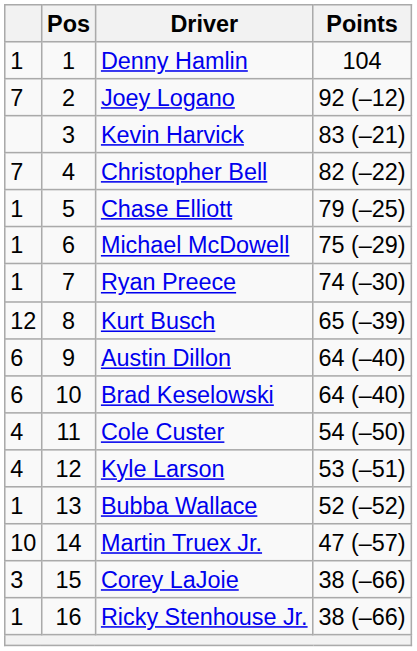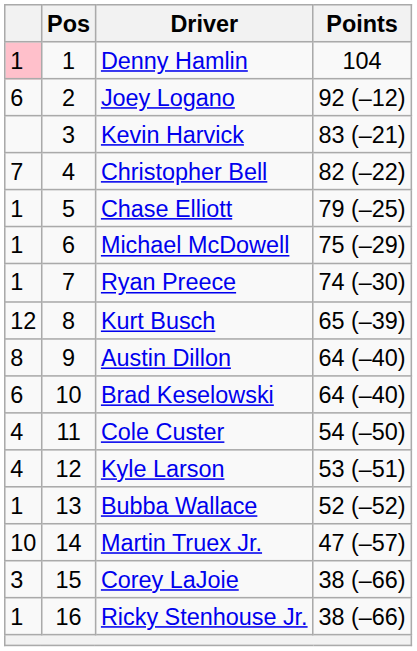 <table class="wikitable" style="font-size: 95%;">
 <tr>
 <th></th>
 <th>Pos</th>
 <th>Driver</th>
 <th>Points</th>
 </tr>
 <tr>
-<td align="left"> 1</td>
+<td align="left" style="background: pink;"> 1</td>
 <td style="text-align:center;">1</td>
 <td><a href='#'>Denny Hamlin</a></td>
 <td style="text-align:center;">104</td>
 </tr>
 <tr>
-<td align="left"> 7</td>
+<td align="left"> 6</td>
 <td style="text-align:center;">2</td>
 <td><a href='#'>Joey Logano</a></td>
 <td style="text-align:center;">92 (–12)</td>
 </tr>
 <tr>
 <td align="left"></td>
 <td style="text-align:center;">3</td>
 <td><a href='#'>Kevin Harvick</a></td>
 <td style="text-align:center;">83 (–21)</td>
 </tr>
 <tr>
 <td align="left"> 7</td>
 <td style="text-align:center;">4</td>
 <td><a href='#'>Christopher Bell</a></td>
 <td style="text-align:center;">82 (–22)</td>
 </tr>
 <tr>
 <td align="left"> 1</td>
 <td style="text-align:center;">5</td>
 <td><a href='#'>Chase Elliott</a></td>
 <td style="text-align:center;">79 (–25)</td>
 </tr>
 <tr>
 <td align="left"> 1</td>
 <td style="text-align:center;">6</td>
 <td><a href='#'>Michael McDowell</a></td>
 <td style="text-align:center;">75 (–29)</td>
 </tr>
 <tr>
 <td align="left"> 1</td>
 <td style="text-align:center;">7</td>
 <td><a href='#'>Ryan Preece</a></td>
 <td style="text-align:center;">74 (–30)</td>
 </tr>
 <tr>
 <td align="left"> 12</td>
 <td style="text-align:center;">8</td>
 <td><a href='#'>Kurt Busch</a></td>
 <td style="text-align:center;">65 (–39)</td>
 </tr>
 <tr>
-<td align="left"> 6</td>
+<td align="left"> 8</td>
 <td style="text-align:center;">9</td>
 <td><a href='#'>Austin Dillon</a></td>
 <td style="text-align:center;">64 (–40)</td>
 </tr>
 <tr>
 <td align="left"> 6</td>
 <td style="text-align:center;">10</td>
 <td><a href='#'>Brad Keselowski</a></td>
 <td style="text-align:center;">64 (–40)</td>
 </tr>
 <tr>
 <td align="left"> 4</td>
 <td style="text-align:center;">11</td>
 <td><a href='#'>Cole Custer</a></td>
 <td style="text-align:center;">54 (–50)</td>
 </tr>
 <tr>
 <td align="left"> 4</td>
 <td style="text-align:center;">12</td>
 <td><a href='#'>Kyle Larson</a></td>
 <td style="text-align:center;">53 (–51)</td>
 </tr>
 <tr>
 <td align="left"> 1</td>
 <td style="text-align:center;">13</td>
 <td><a href='#'>Bubba Wallace</a></td>
 <td style="text-align:center;">52 (–52)</td>
 </tr>
 <tr>
 <td align="left"> 10</td>
 <td style="text-align:center;">14</td>
 <td><a href='#'>Martin Truex Jr.</a></td>
 <td style="text-align:center;">47 (–57)</td>
 </tr>
 <tr>
 <td align="left"> 3</td>
 <td style="text-align:center;">15</td>
 <td><a href='#'>Corey LaJoie</a></td>
 <td style="text-align:center;">38 (–66)</td>
 </tr>
 <tr>
 <td align="left"> 1</td>
 <td style="text-align:center;">16</td>
 <td><a href='#'>Ricky Stenhouse Jr.</a></td>
 <td style="text-align:center;">38 (–66)</td>
 </tr>
 <tr class="sortbottom">
 <th colspan="9"></th>
 </tr>
 </table>
